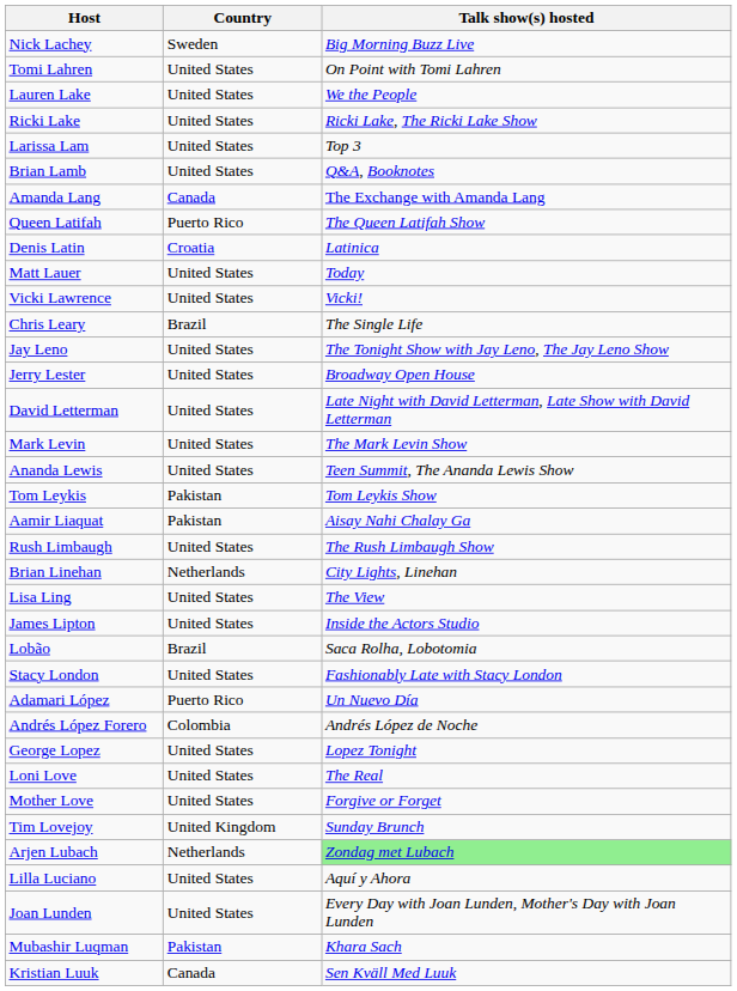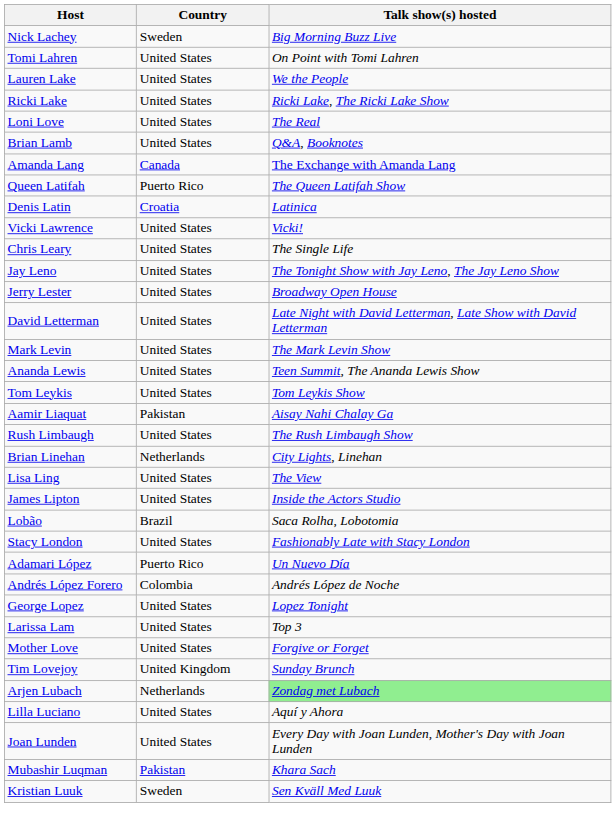 <table class="wikitable">
 <tr>
 <th width="150">Host</th>
 <th width="150">Country</th>
 <th width="400">Talk show(s) hosted</th>
 </tr>
 <tr>
 <td><a href='#'>Nick Lachey</a></td>
 <td> Sweden</td>
 <td><em><a href='#'>Big Morning Buzz Live</a></em></td>
 </tr>
 <tr>
 <td><a href='#'>Tomi Lahren</a></td>
 <td> United States</td>
 <td><em>On Point with Tomi Lahren</em></td>
 </tr>
 <tr>
 <td><a href='#'>Lauren Lake</a></td>
 <td> United States</td>
 <td><em><a href='#'>We the People</a></em></td>
 </tr>
 <tr>
 <td><a href='#'>Ricki Lake</a></td>
 <td> United States</td>
 <td><em><a href='#'>Ricki Lake</a></em>, <em><a href='#'>The Ricki Lake Show</a></em></td>
 </tr>
 <tr>
-<td><a href='#'>Larissa Lam</a></td>
+<td><a href='#'>Loni Love</a></td>
 <td> United States</td>
-<td><em>Top 3</em></td>
+<td><em><a href='#'>The Real</a></em></td>
 </tr>
 <tr>
 <td><a href='#'>Brian Lamb</a></td>
 <td> United States</td>
 <td><em><a href='#'>Q&A</a></em>, <em><a href='#'>Booknotes</a></em></td>
 </tr>
 <tr>
 <td><a href='#'>Amanda Lang</a></td>
 <td> <a href='#'>Canada</a></td>
 <td><a href='#'>The Exchange with Amanda Lang</a></td>
 </tr>
 <tr>
 <td><a href='#'>Queen Latifah</a></td>
 <td> Puerto Rico</td>
 <td><em><a href='#'>The Queen Latifah Show</a></em></td>
 </tr>
 <tr>
 <td><a href='#'>Denis Latin</a></td>
 <td> <a href='#'>Croatia</a></td>
 <td><em><a href='#'>Latinica</a></em></td>
 </tr>
 <tr>
-<td><a href='#'>Matt Lauer</a></td>
-<td> United States</td>
-<td><em><a href='#'>Today</a></em></td>
-</tr>
-<tr>
 <td><a href='#'>Vicki Lawrence</a></td>
 <td> United States</td>
 <td><em><a href='#'>Vicki!</a></em></td>
 </tr>
 <tr>
 <td><a href='#'>Chris Leary</a></td>
-<td> Brazil</td>
+<td> United States</td>
 <td><em>The Single Life</em></td>
 </tr>
 <tr>
 <td><a href='#'>Jay Leno</a></td>
 <td> United States</td>
 <td><em><a href='#'>The Tonight Show with Jay Leno</a></em>, <em><a href='#'>The Jay Leno Show</a></em></td>
 </tr>
 <tr>
 <td><a href='#'>Jerry Lester</a></td>
 <td> United States</td>
 <td><em><a href='#'>Broadway Open House</a></em></td>
 </tr>
 <tr>
 <td><a href='#'>David Letterman</a></td>
 <td> United States</td>
 <td><em><a href='#'>Late Night with David Letterman</a></em>, <em><a href='#'>Late Show with David Letterman</a></em></td>
 </tr>
 <tr>
 <td><a href='#'>Mark Levin</a></td>
 <td> United States</td>
 <td><em> <a href='#'>The Mark Levin Show</a> </em></td>
 </tr>
 <tr>
 <td><a href='#'>Ananda Lewis</a></td>
 <td> United States</td>
 <td><em><a href='#'>Teen Summit</a></em>, <em>The Ananda Lewis Show</em></td>
 </tr>
 <tr>
 <td><a href='#'>Tom Leykis</a></td>
-<td> Pakistan</td>
+<td> United States</td>
 <td><em><a href='#'>Tom Leykis Show</a></em></td>
 </tr>
 <tr>
 <td><a href='#'>Aamir Liaquat</a></td>
 <td> Pakistan</td>
 <td><em><a href='#'>Aisay Nahi Chalay Ga</a></em></td>
 </tr>
 <tr>
 <td><a href='#'>Rush Limbaugh</a></td>
 <td> United States</td>
 <td><em><a href='#'>The Rush Limbaugh Show</a></em></td>
 </tr>
 <tr>
 <td><a href='#'>Brian Linehan</a></td>
 <td> Netherlands</td>
 <td><em><a href='#'>City Lights</a></em>, <em>Linehan</em></td>
 </tr>
 <tr>
 <td><a href='#'>Lisa Ling</a></td>
 <td> United States</td>
 <td><em><a href='#'>The View</a></em></td>
 </tr>
 <tr>
 <td><a href='#'>James Lipton</a></td>
 <td> United States</td>
 <td><em><a href='#'>Inside the Actors Studio</a></em></td>
 </tr>
 <tr>
 <td><a href='#'>Lobão</a></td>
 <td> Brazil</td>
 <td><em>Saca Rolha</em>, <em>Lobotomia</em></td>
 </tr>
 <tr>
 <td><a href='#'>Stacy London</a></td>
 <td> United States</td>
 <td><em><a href='#'>Fashionably Late with Stacy London</a></em></td>
 </tr>
 <tr>
 <td><a href='#'>Adamari López</a></td>
 <td> Puerto Rico</td>
 <td><em><a href='#'>Un Nuevo Día</a></em></td>
 </tr>
 <tr>
 <td><a href='#'>Andrés López Forero</a></td>
 <td> Colombia</td>
 <td><em>Andrés López de Noche</em></td>
 </tr>
 <tr>
 <td><a href='#'>George Lopez</a></td>
 <td> United States</td>
 <td><em><a href='#'>Lopez Tonight</a></em></td>
 </tr>
 <tr>
-<td><a href='#'>Loni Love</a></td>
+<td><a href='#'>Larissa Lam</a></td>
 <td> United States</td>
-<td><em><a href='#'>The Real</a></em></td>
+<td><em>Top 3</em></td>
 </tr>
 <tr>
 <td><a href='#'>Mother Love</a></td>
 <td> United States</td>
 <td><em><a href='#'>Forgive or Forget</a></em></td>
 </tr>
 <tr>
 <td><a href='#'>Tim Lovejoy</a></td>
 <td> United Kingdom</td>
 <td><em><a href='#'>Sunday Brunch</a></em></td>
 </tr>
 <tr>
 <td><a href='#'>Arjen Lubach</a></td>
 <td> Netherlands</td>
 <td style="background: lightgreen;"><em><a href='#'>Zondag met Lubach</a></em></td>
 </tr>
 <tr>
 <td><a href='#'>Lilla Luciano</a></td>
 <td> United States</td>
 <td><em>Aquí y Ahora</em></td>
 </tr>
 <tr>
 <td><a href='#'>Joan Lunden</a></td>
 <td> United States</td>
 <td><em>Every Day with Joan Lunden</em>, <em>Mother's Day with Joan Lunden</em></td>
 </tr>
 <tr>
 <td><a href='#'>Mubashir Luqman</a></td>
 <td> <a href='#'>Pakistan</a></td>
 <td><em><a href='#'>Khara Sach</a></em></td>
 </tr>
 <tr>
 <td><a href='#'>Kristian Luuk</a></td>
-<td> Canada</td>
+<td> Sweden</td>
 <td><em><a href='#'>Sen Kväll Med Luuk</a></em></td>
 </tr>
 </table>
